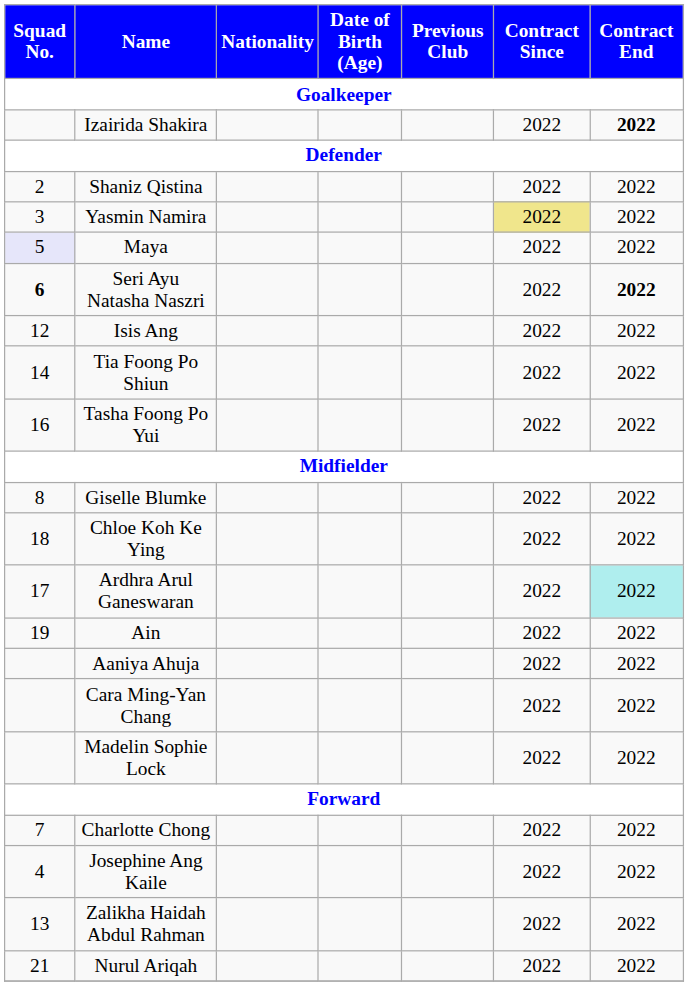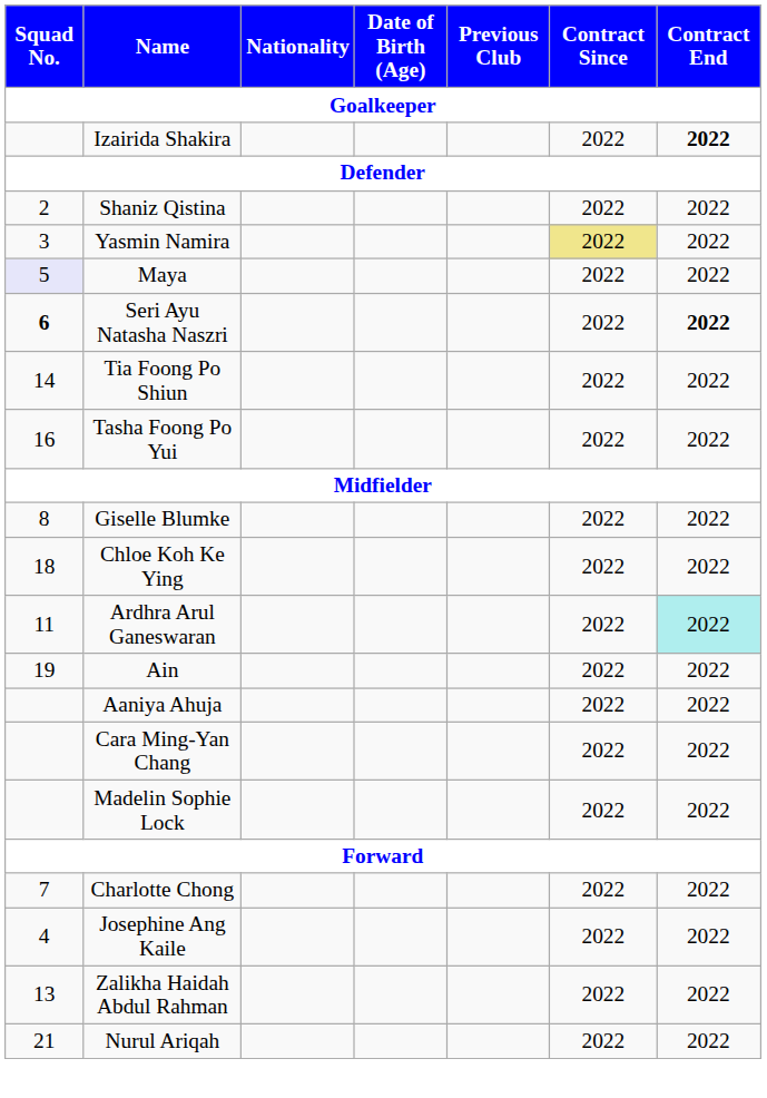 <table class="wikitable" style="text-align:center; font-size:100%; width:90%;">
 <tr>
 <th style="background:Blue; color:white; text-align:center;">Squad No.</th>
 <th style="background:Blue; color:white; text-align:center;">Name</th>
 <th style="background:Blue; color:white; text-align:center;">Nationality</th>
 <th style="background:Blue; color:white; text-align:center;">Date of Birth (Age)</th>
 <th style="background:Blue; color:white; text-align:center;">Previous Club</th>
 <th style="background:Blue; color:white; text-align:center;">Contract Since</th>
 <th style="background:Blue; color:white; text-align:center;">Contract End</th>
 </tr>
 <tr>
 <th colspan="7" style="background:white; color:blue; text-align:center">Goalkeeper</th>
 </tr>
 <tr>
 <td></td>
 <td>Izairida Shakira</td>
 <td></td>
 <td></td>
 <td></td>
 <td>2022</td>
 <td><strong>2022</strong></td>
 </tr>
 <tr>
 <th colspan="7" style="background:white; color:blue; text-align:center">Defender</th>
 </tr>
 <tr>
 <td>2</td>
 <td>Shaniz Qistina</td>
 <td></td>
 <td></td>
 <td></td>
 <td>2022</td>
 <td>2022</td>
 </tr>
 <tr>
 <td>3</td>
 <td>Yasmin Namira</td>
 <td></td>
 <td></td>
 <td></td>
 <td style="background: khaki;">2022</td>
 <td>2022</td>
 </tr>
 <tr>
 <td style="background: lavender;">5</td>
 <td>Maya</td>
 <td></td>
 <td></td>
 <td></td>
 <td>2022</td>
 <td>2022</td>
 </tr>
 <tr>
 <td><strong>6</strong></td>
 <td>Seri Ayu Natasha Naszri</td>
 <td></td>
 <td></td>
 <td></td>
 <td>2022</td>
 <td><strong>2022</strong></td>
 </tr>
 <tr>
-<td>12</td>
-<td>Isis Ang</td>
-<td></td>
-<td></td>
-<td></td>
-<td>2022</td>
-<td>2022</td>
-</tr>
-<tr>
 <td>14</td>
 <td>Tia Foong Po Shiun</td>
 <td></td>
 <td></td>
 <td></td>
 <td>2022</td>
 <td>2022</td>
 </tr>
 <tr>
 <td>16</td>
 <td>Tasha Foong Po Yui</td>
 <td></td>
 <td></td>
 <td></td>
 <td>2022</td>
 <td>2022</td>
 </tr>
 <tr>
 <th colspan="7" style="background:white; color:blue; text-align:center">Midfielder</th>
 </tr>
 <tr>
 <td>8</td>
 <td>Giselle Blumke</td>
 <td></td>
 <td></td>
 <td></td>
 <td>2022</td>
 <td>2022</td>
 </tr>
 <tr>
 <td>18</td>
 <td>Chloe Koh Ke Ying</td>
 <td></td>
 <td></td>
 <td></td>
 <td>2022</td>
 <td>2022</td>
 </tr>
 <tr>
-<td>17</td>
+<td>11</td>
 <td>Ardhra Arul Ganeswaran</td>
 <td></td>
 <td></td>
 <td></td>
 <td>2022</td>
 <td style="background: paleturquoise;">2022</td>
 </tr>
 <tr>
 <td>19</td>
 <td>Ain</td>
 <td></td>
 <td></td>
 <td></td>
 <td>2022</td>
 <td>2022</td>
 </tr>
 <tr>
 <td></td>
 <td>Aaniya Ahuja</td>
 <td></td>
 <td></td>
 <td></td>
 <td>2022</td>
 <td>2022</td>
 </tr>
 <tr>
 <td></td>
 <td>Cara Ming-Yan Chang</td>
 <td></td>
 <td></td>
 <td></td>
 <td>2022</td>
 <td>2022</td>
 </tr>
 <tr>
 <td></td>
 <td>Madelin Sophie Lock</td>
 <td></td>
 <td></td>
 <td></td>
 <td>2022</td>
 <td>2022</td>
 </tr>
 <tr>
 <th colspan="7" style="background:white; color:blue; text-align:center">Forward</th>
 </tr>
 <tr>
 <td>7</td>
 <td>Charlotte Chong</td>
 <td></td>
 <td></td>
 <td></td>
 <td>2022</td>
 <td>2022</td>
 </tr>
 <tr>
 <td>4</td>
 <td>Josephine Ang Kaile</td>
 <td></td>
 <td></td>
 <td></td>
 <td>2022</td>
 <td>2022</td>
 </tr>
 <tr>
 <td>13</td>
 <td>Zalikha Haidah Abdul Rahman</td>
 <td></td>
 <td></td>
 <td></td>
 <td>2022</td>
 <td>2022</td>
 </tr>
 <tr>
 <td>21</td>
 <td>Nurul Ariqah</td>
 <td></td>
 <td></td>
 <td></td>
 <td>2022</td>
 <td>2022</td>
 </tr>
 <tr>
 </tr>
 </table>
